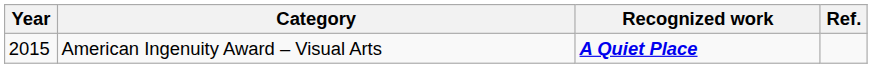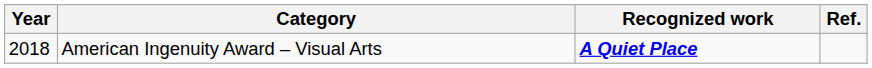 <table class="wikitable" style="width:85%;">
 <tr>
 <th style="width:4%;">Year</th>
 <th style="width:55%;">Category</th>
 <th style="width:26%;">Recognized work</th>
 <th width=5%>Ref.</th>
 </tr>
 <tr>
-<td>2015</td>
+<td>2018</td>
 <td>American Ingenuity Award – Visual Arts</td>
 <td><strong><em><a href='#'>A Quiet Place</a></em></strong></td>
 <td align="center"></td>
 </tr>
 </table>
